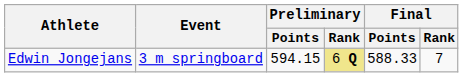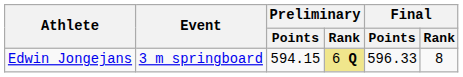 <table class=wikitable style="font-size:90%">
 <tr>
 <th rowspan="2">Athlete</th>
 <th rowspan="2">Event</th>
 <th colspan="2">Preliminary</th>
 <th colspan="2">Final</th>
 </tr>
 <tr style="font-size:95%">
 <th>Points</th>
 <th>Rank</th>
 <th>Points</th>
 <th>Rank</th>
 </tr>
 <tr align=center>
 <td align=left><a href='#'>Edwin Jongejans</a></td>
 <td align=left><a href='#'>3 m springboard</a></td>
 <td>594.15</td>
 <td style="background: khaki;">6 <strong>Q</strong></td>
-<td>588.33</td>
-<td>7</td>
+<td>596.33</td>
+<td>8</td>
 </tr>
 </table>
